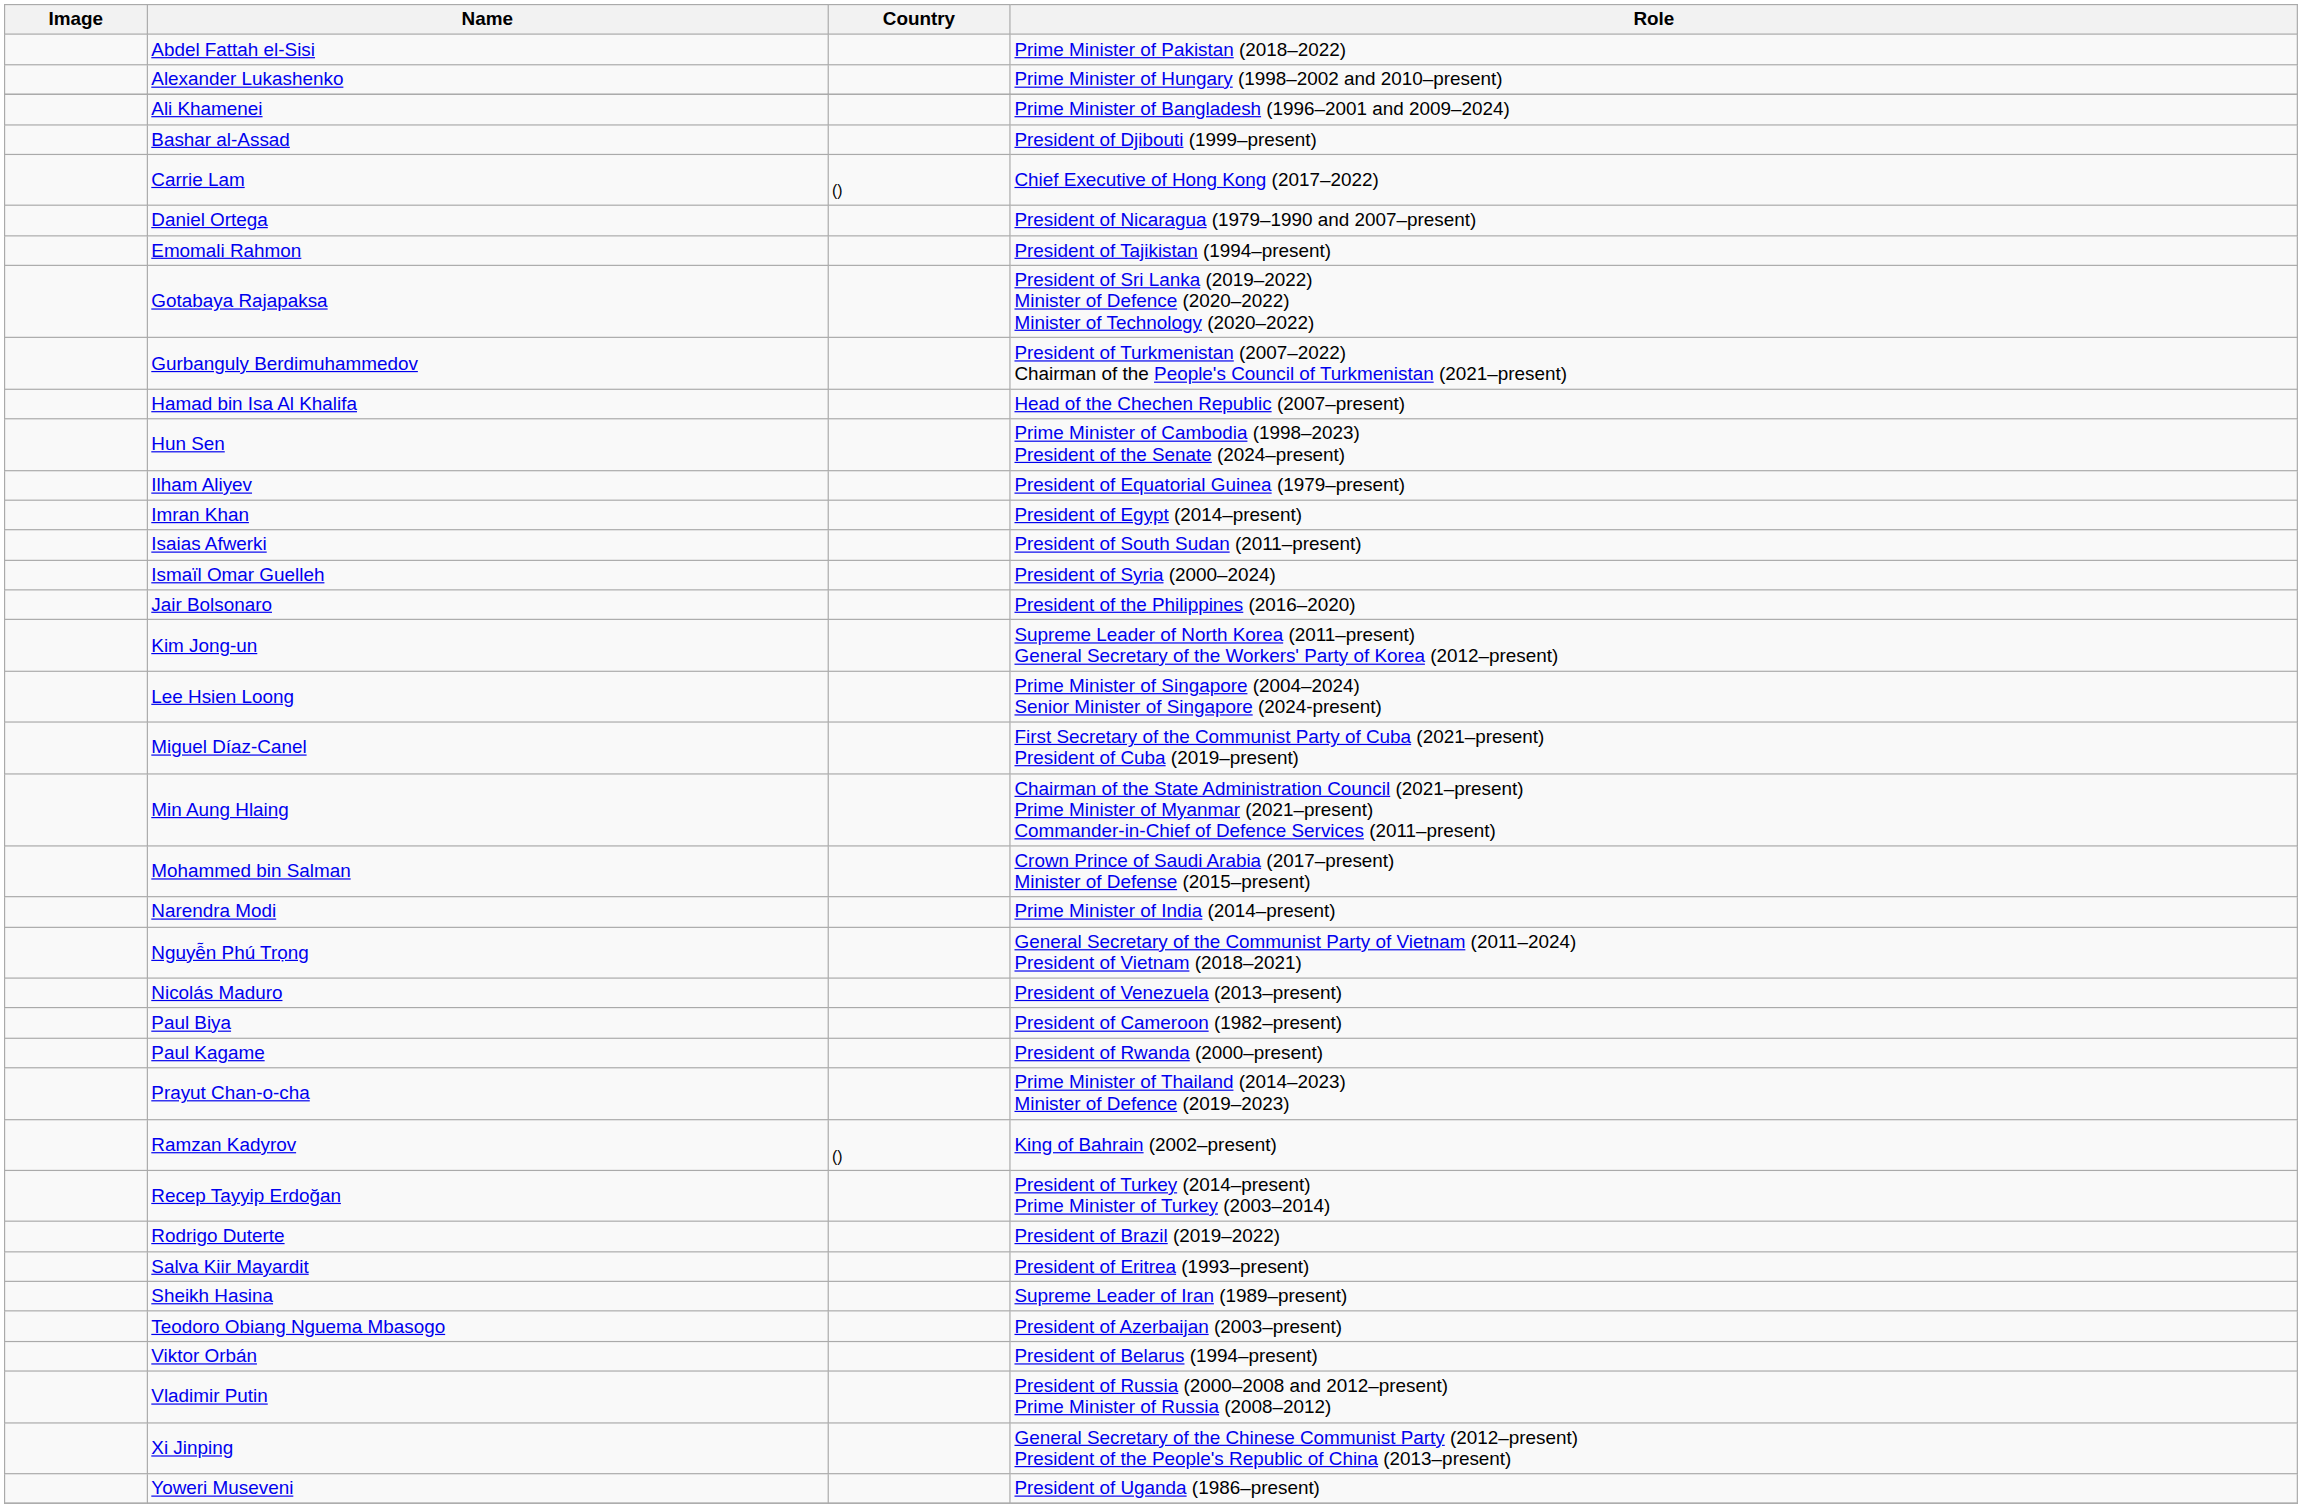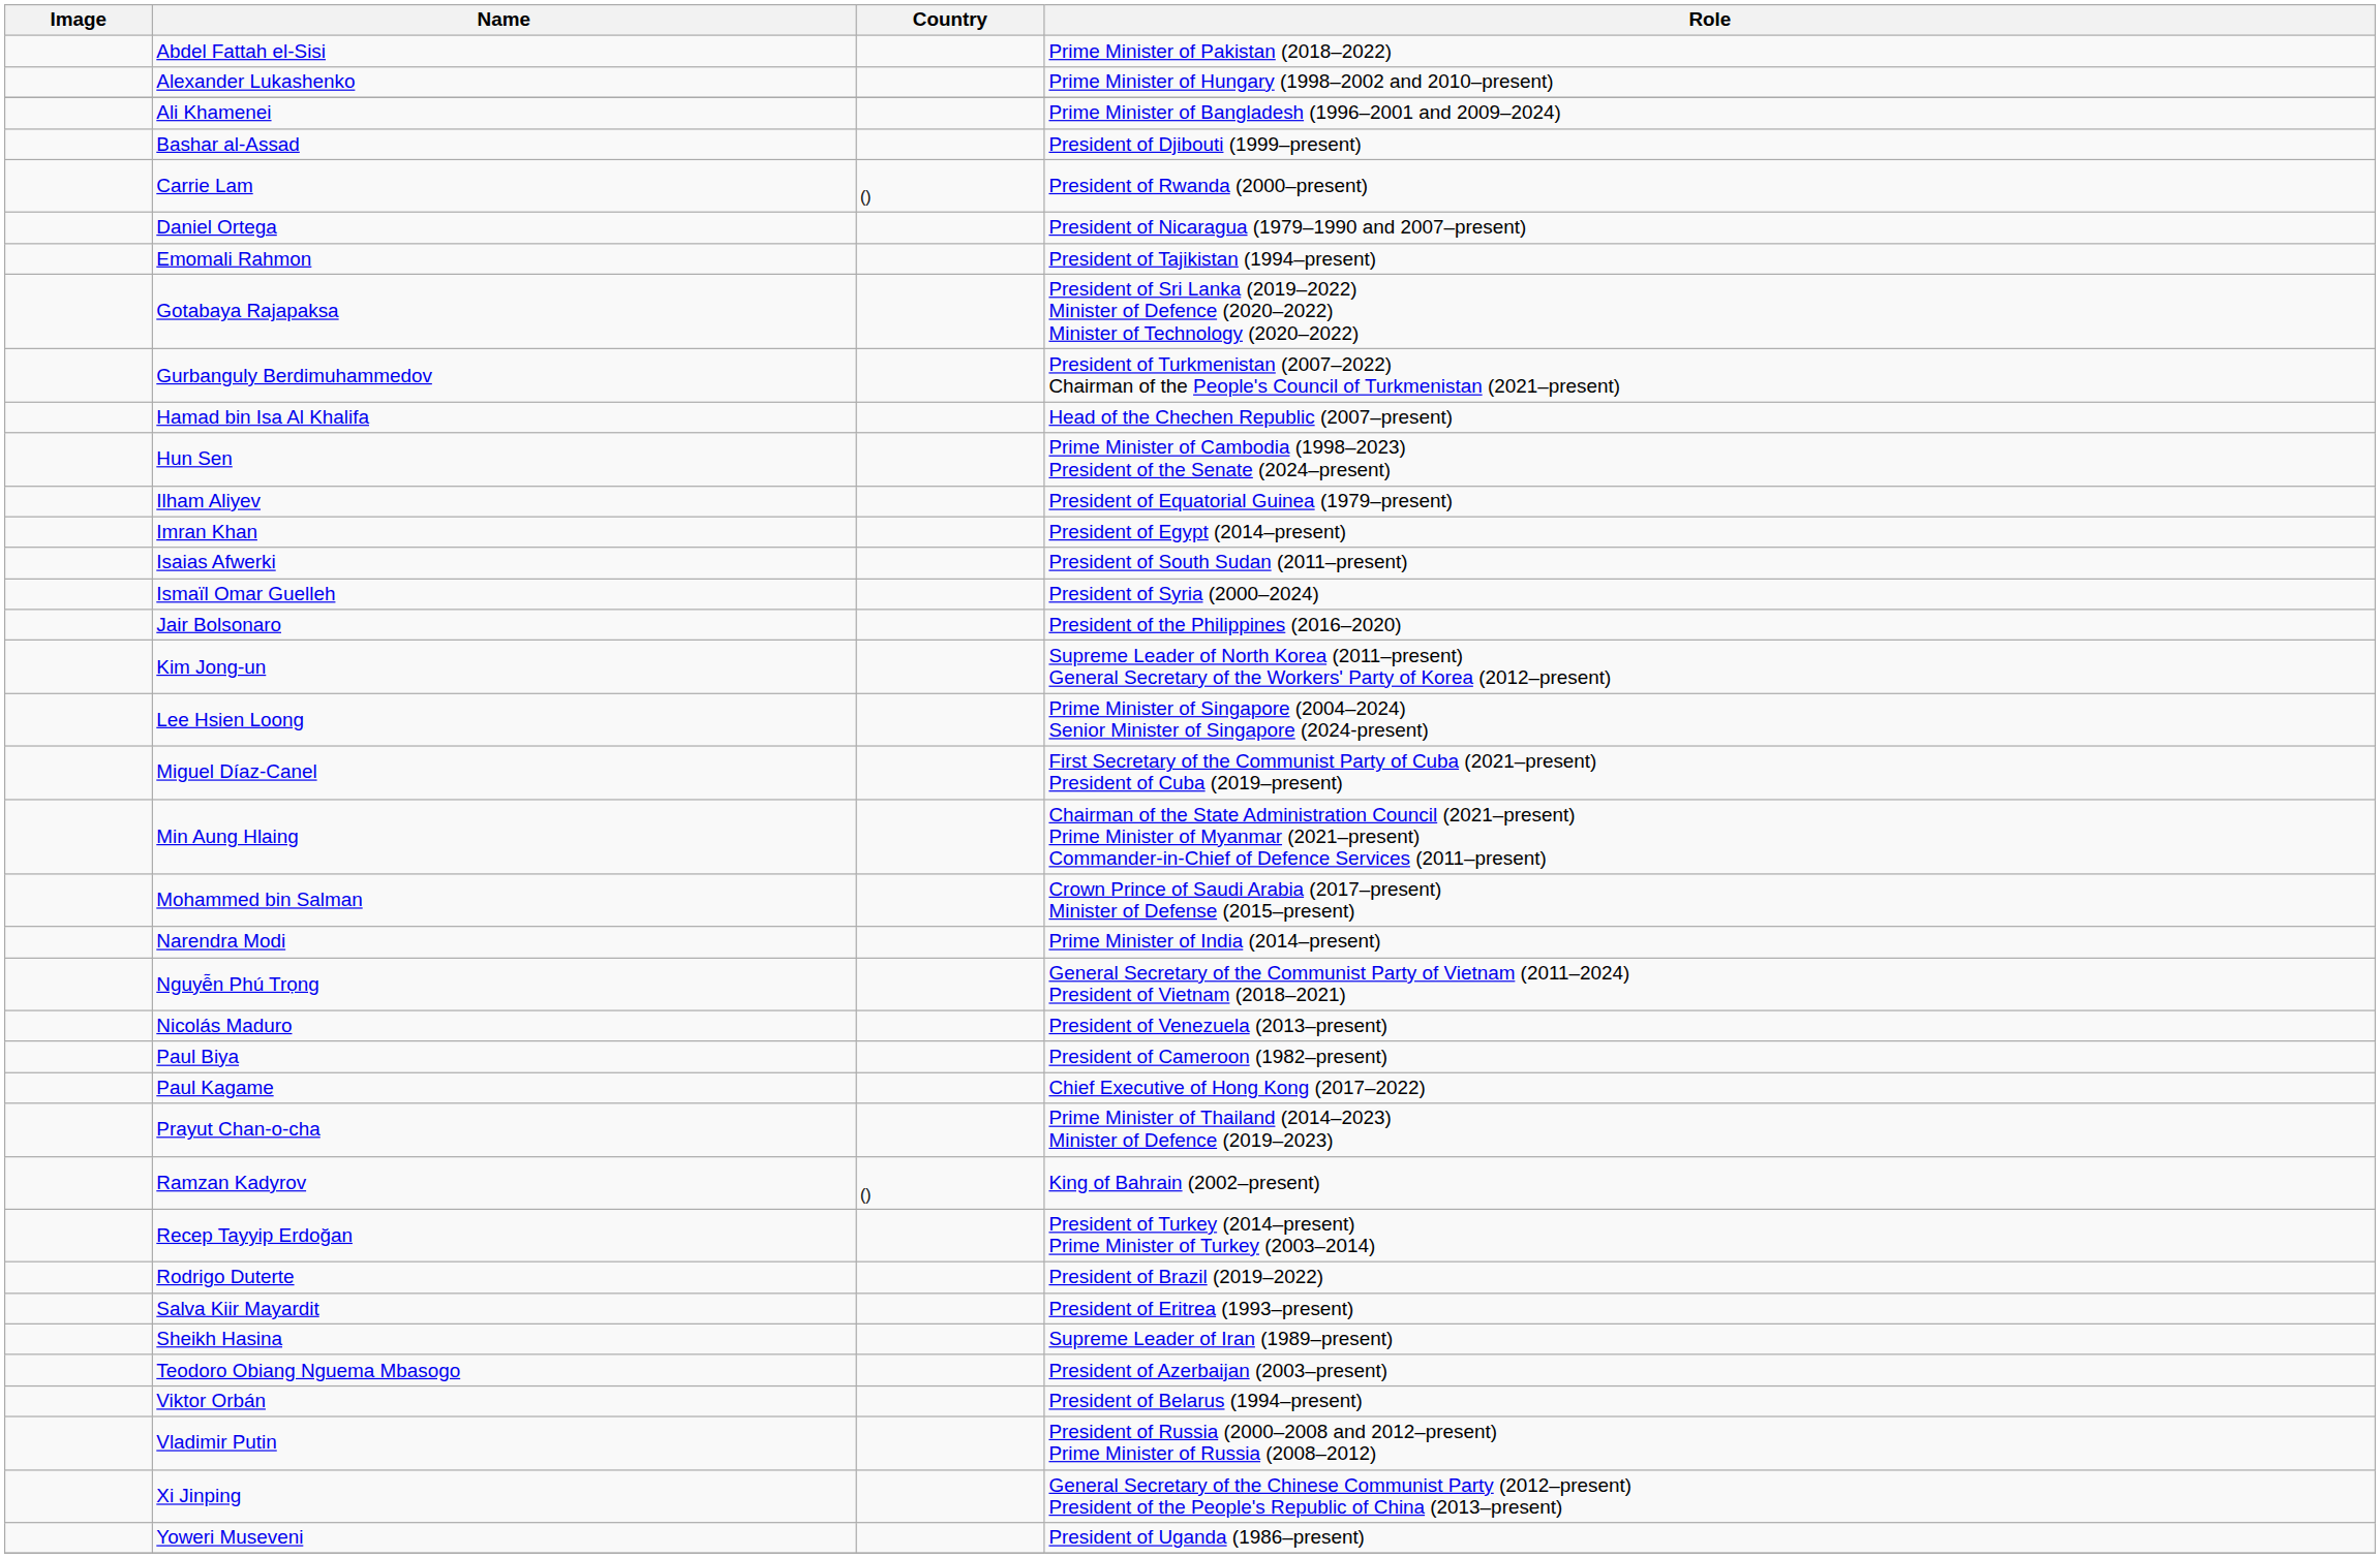 <table class="wikitable sortable" width="98%">
 <tr>
 <th class="unsortable">Image</th>
 <th>Name</th>
 <th>Country</th>
 <th>Role</th>
 </tr>
 <tr>
 <td></td>
 <td><a href='#'>Abdel Fattah el-Sisi</a></td>
 <td></td>
 <td><a href='#'>Prime Minister of Pakistan</a> (2018–2022)</td>
 </tr>
 <tr>
 <td></td>
 <td><a href='#'>Alexander Lukashenko</a></td>
 <td></td>
 <td><a href='#'>Prime Minister of Hungary</a> (1998–2002 and 2010–present)</td>
 </tr>
 <tr>
 </tr>
 <tr>
 <td></td>
 <td><a href='#'>Ali Khamenei</a></td>
 <td></td>
 <td><a href='#'>Prime Minister of Bangladesh</a> (1996–2001 and 2009–2024)</td>
 </tr>
 <tr>
 <td></td>
 <td><a href='#'>Bashar al-Assad</a></td>
 <td></td>
 <td><a href='#'>President of Djibouti</a> (1999–present)</td>
 </tr>
 <tr>
 <td></td>
 <td><a href='#'>Carrie Lam</a></td>
 <td><br><small>()</small></td>
-<td><a href='#'>Chief Executive of Hong Kong</a> (2017–2022)</td>
+<td><a href='#'>President of Rwanda</a> (2000–present)</td>
 </tr>
 <tr>
 <td></td>
 <td><a href='#'>Daniel Ortega</a></td>
 <td></td>
 <td><a href='#'>President of Nicaragua</a> (1979–1990 and 2007–present)</td>
 </tr>
 <tr>
 <td></td>
 <td><a href='#'>Emomali Rahmon</a></td>
 <td></td>
 <td><a href='#'>President of Tajikistan</a> (1994–present)</td>
 </tr>
 <tr>
 <td></td>
 <td><a href='#'>Gotabaya Rajapaksa</a></td>
 <td></td>
 <td><a href='#'>President of Sri Lanka</a> (2019–2022)<br><a href='#'>Minister of Defence</a> (2020–2022)<br><a href='#'>Minister of Technology</a> (2020–2022)</td>
 </tr>
 <tr>
 <td></td>
 <td><a href='#'>Gurbanguly Berdimuhammedov</a></td>
 <td></td>
 <td><a href='#'>President of Turkmenistan</a> (2007–2022)<br>Chairman of the <a href='#'>People's Council of Turkmenistan</a> (2021–present)</td>
 </tr>
 <tr>
 <td></td>
 <td><a href='#'>Hamad bin Isa Al Khalifa</a></td>
 <td></td>
 <td><a href='#'>Head of the Chechen Republic</a> (2007–present)</td>
 </tr>
 <tr>
 <td></td>
 <td><a href='#'>Hun Sen</a></td>
 <td></td>
 <td><a href='#'>Prime Minister of Cambodia</a> (1998–2023)<br><a href='#'>President of the Senate</a> (2024–present)</td>
 </tr>
 <tr>
 <td></td>
 <td><a href='#'>Ilham Aliyev</a></td>
 <td></td>
 <td><a href='#'>President of Equatorial Guinea</a> (1979–present)</td>
 </tr>
 <tr>
 <td></td>
 <td><a href='#'>Imran Khan</a></td>
 <td></td>
 <td><a href='#'>President of Egypt</a> (2014–present)</td>
 </tr>
 <tr>
 <td></td>
 <td><a href='#'>Isaias Afwerki</a></td>
 <td></td>
 <td><a href='#'>President of South Sudan</a> (2011–present)</td>
 </tr>
 <tr>
 <td></td>
 <td><a href='#'>Ismaïl Omar Guelleh</a></td>
 <td></td>
 <td><a href='#'>President of Syria</a> (2000–2024)</td>
 </tr>
 <tr>
 <td></td>
 <td><a href='#'>Jair Bolsonaro</a></td>
 <td></td>
 <td><a href='#'>President of the Philippines</a> (2016–2020)</td>
 </tr>
 <tr>
 <td></td>
 <td><a href='#'>Kim Jong-un</a></td>
 <td></td>
 <td><a href='#'>Supreme Leader of North Korea</a> (2011–present)<br><a href='#'>General Secretary of the Workers' Party of Korea</a> (2012–present)</td>
 </tr>
 <tr>
 <td></td>
 <td><a href='#'>Lee Hsien Loong</a></td>
 <td></td>
 <td><a href='#'>Prime Minister of Singapore</a> (2004–2024)<br><a href='#'>Senior Minister of Singapore</a> (2024-present)</td>
 </tr>
 <tr>
 <td></td>
 <td><a href='#'>Miguel Díaz-Canel</a></td>
 <td></td>
 <td><a href='#'>First Secretary of the Communist Party of Cuba</a> (2021–present)<br><a href='#'>President of Cuba</a> (2019–present)</td>
 </tr>
 <tr>
 <td></td>
 <td><a href='#'>Min Aung Hlaing</a></td>
 <td></td>
 <td><a href='#'>Chairman of the State Administration Council</a> (2021–present)<br><a href='#'>Prime Minister of Myanmar</a> (2021–present)<br><a href='#'>Commander-in-Chief of Defence Services</a> (2011–present)</td>
 </tr>
 <tr>
 <td></td>
 <td><a href='#'>Mohammed bin Salman</a></td>
 <td></td>
 <td><a href='#'>Crown Prince of Saudi Arabia</a> (2017–present)<br><a href='#'>Minister of Defense</a> (2015–present)</td>
 </tr>
 <tr>
 <td></td>
 <td><a href='#'>Narendra Modi</a></td>
 <td></td>
 <td><a href='#'>Prime Minister of India</a> (2014–present)</td>
 </tr>
 <tr>
 <td></td>
 <td><a href='#'>Nguyễn Phú Trọng</a></td>
 <td></td>
 <td><a href='#'>General Secretary of the Communist Party of Vietnam</a> (2011–2024)<br><a href='#'>President of Vietnam</a> (2018–2021)</td>
 </tr>
 <tr>
 <td></td>
 <td><a href='#'>Nicolás Maduro</a></td>
 <td></td>
 <td><a href='#'>President of Venezuela</a> (2013–present)</td>
 </tr>
 <tr>
 <td></td>
 <td><a href='#'>Paul Biya</a></td>
 <td></td>
 <td><a href='#'>President of Cameroon</a> (1982–present)</td>
 </tr>
 <tr>
 <td></td>
 <td><a href='#'>Paul Kagame</a></td>
 <td></td>
-<td><a href='#'>President of Rwanda</a> (2000–present)</td>
+<td><a href='#'>Chief Executive of Hong Kong</a> (2017–2022)</td>
 </tr>
 <tr>
 <td></td>
 <td><a href='#'>Prayut Chan-o-cha</a></td>
 <td></td>
 <td><a href='#'>Prime Minister of Thailand</a> (2014–2023)<br><a href='#'>Minister of Defence</a> (2019–2023)</td>
 </tr>
 <tr>
 <td></td>
 <td><a href='#'>Ramzan Kadyrov</a></td>
 <td><br><small>()</small></td>
 <td><a href='#'>King of Bahrain</a> (2002–present)</td>
 </tr>
 <tr>
 <td></td>
 <td><a href='#'>Recep Tayyip Erdoğan</a></td>
 <td></td>
 <td><a href='#'>President of Turkey</a> (2014–present)<br><a href='#'>Prime Minister of Turkey</a> (2003–2014)</td>
 </tr>
 <tr>
 <td></td>
 <td><a href='#'>Rodrigo Duterte</a></td>
 <td></td>
 <td><a href='#'>President of Brazil</a> (2019–2022)</td>
 </tr>
 <tr>
 <td></td>
 <td><a href='#'>Salva Kiir Mayardit</a></td>
 <td></td>
 <td><a href='#'>President of Eritrea</a> (1993–present)</td>
 </tr>
 <tr>
 <td></td>
 <td><a href='#'>Sheikh Hasina</a></td>
 <td></td>
 <td><a href='#'>Supreme Leader of Iran</a> (1989–present)</td>
 </tr>
 <tr>
 <td></td>
 <td><a href='#'>Teodoro Obiang Nguema Mbasogo</a></td>
 <td></td>
 <td><a href='#'>President of Azerbaijan</a> (2003–present)</td>
 </tr>
 <tr>
 <td></td>
 <td><a href='#'>Viktor Orbán</a></td>
 <td></td>
 <td><a href='#'>President of Belarus</a> (1994–present)</td>
 </tr>
 <tr>
 <td></td>
 <td><a href='#'>Vladimir Putin</a></td>
 <td></td>
 <td><a href='#'>President of Russia</a> (2000–2008 and 2012–present)<br><a href='#'>Prime Minister of Russia</a> (2008–2012)</td>
 </tr>
 <tr>
 <td></td>
 <td><a href='#'>Xi Jinping</a></td>
 <td></td>
 <td><a href='#'>General Secretary of the Chinese Communist Party</a> (2012–present)<br><a href='#'>President of the People's Republic of China</a> (2013–present)</td>
 </tr>
 <tr>
 <td></td>
 <td><a href='#'>Yoweri Museveni</a></td>
 <td></td>
 <td><a href='#'>President of Uganda</a> (1986–present)</td>
 </tr>
 <tr>
 </tr>
 </table>
